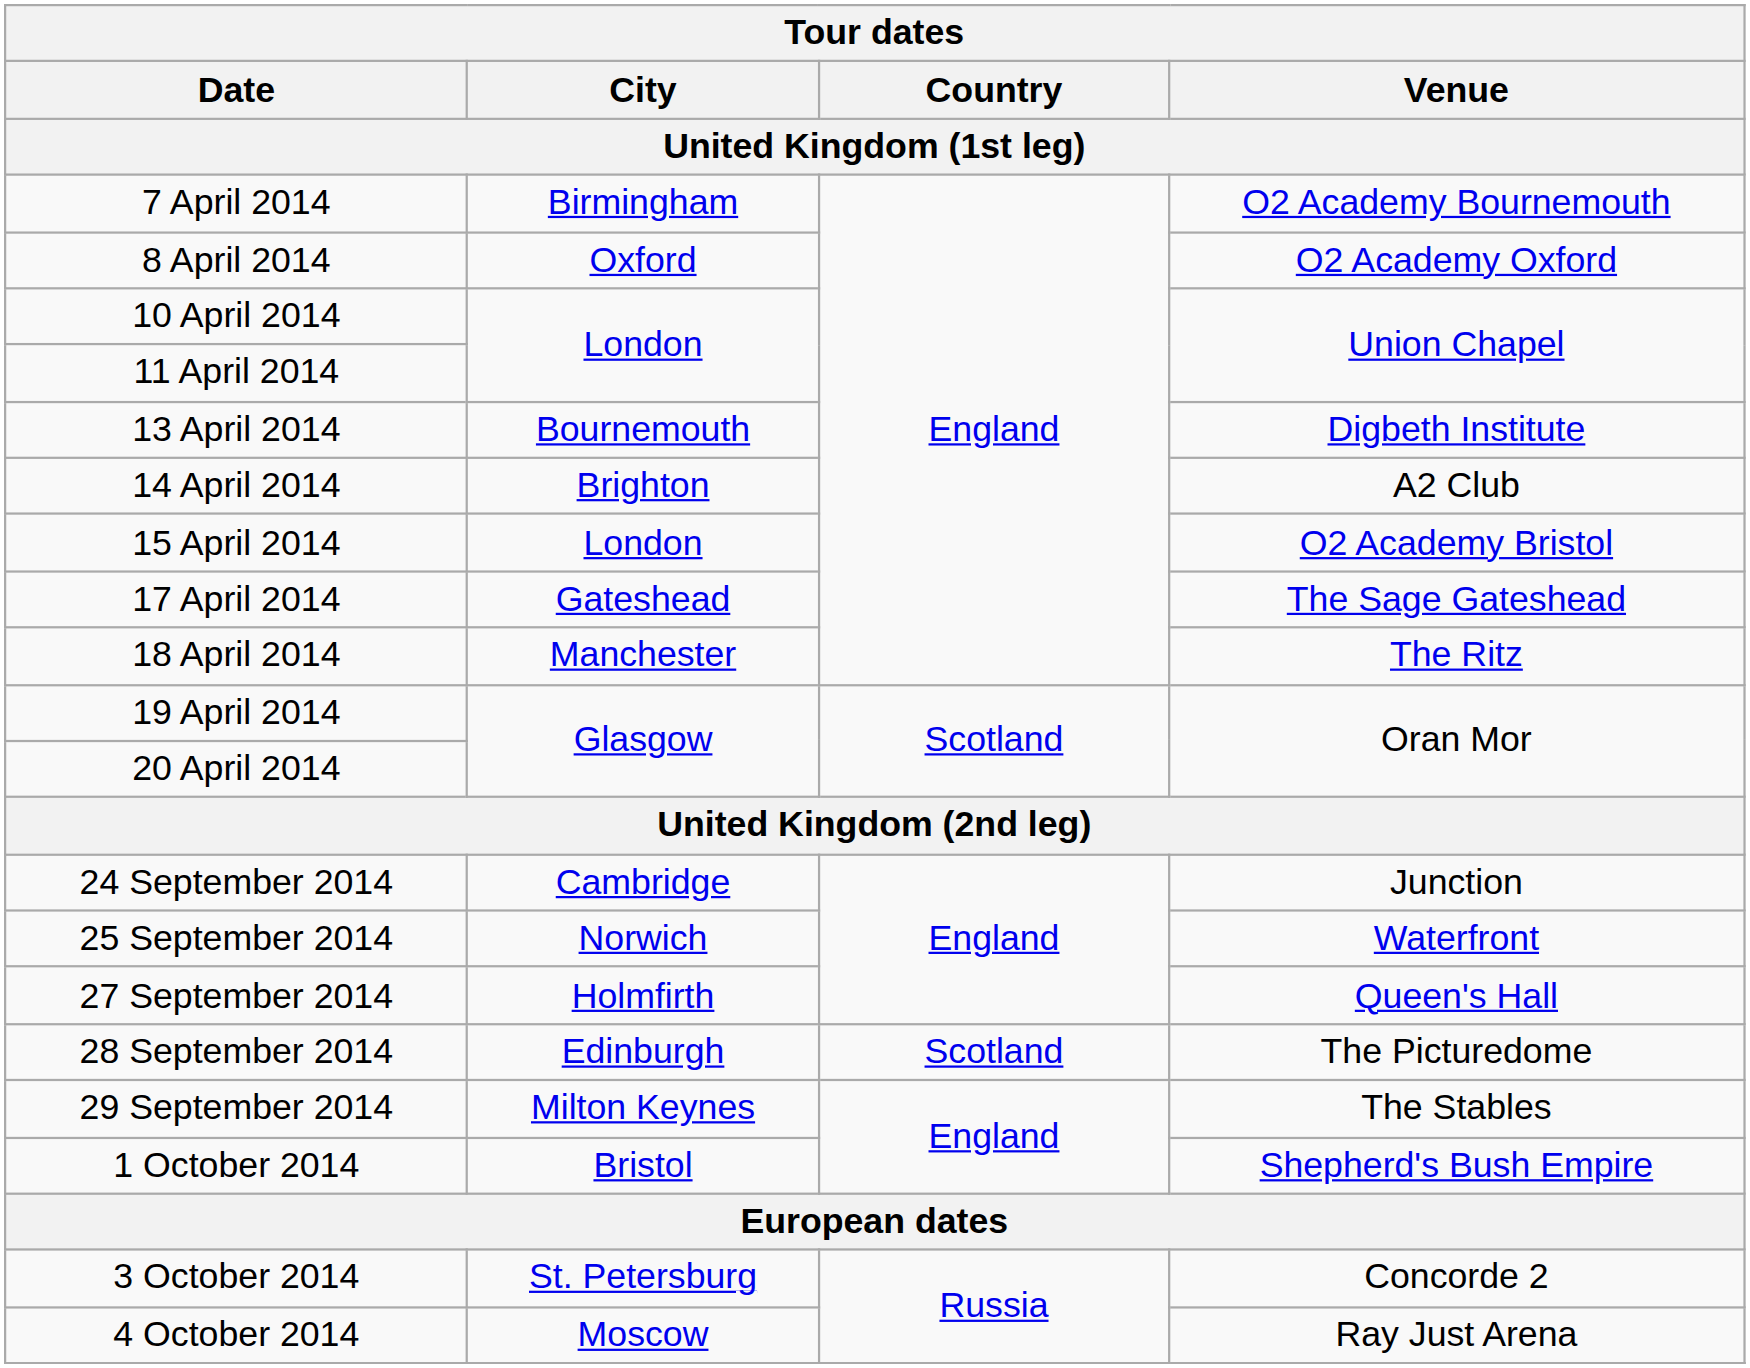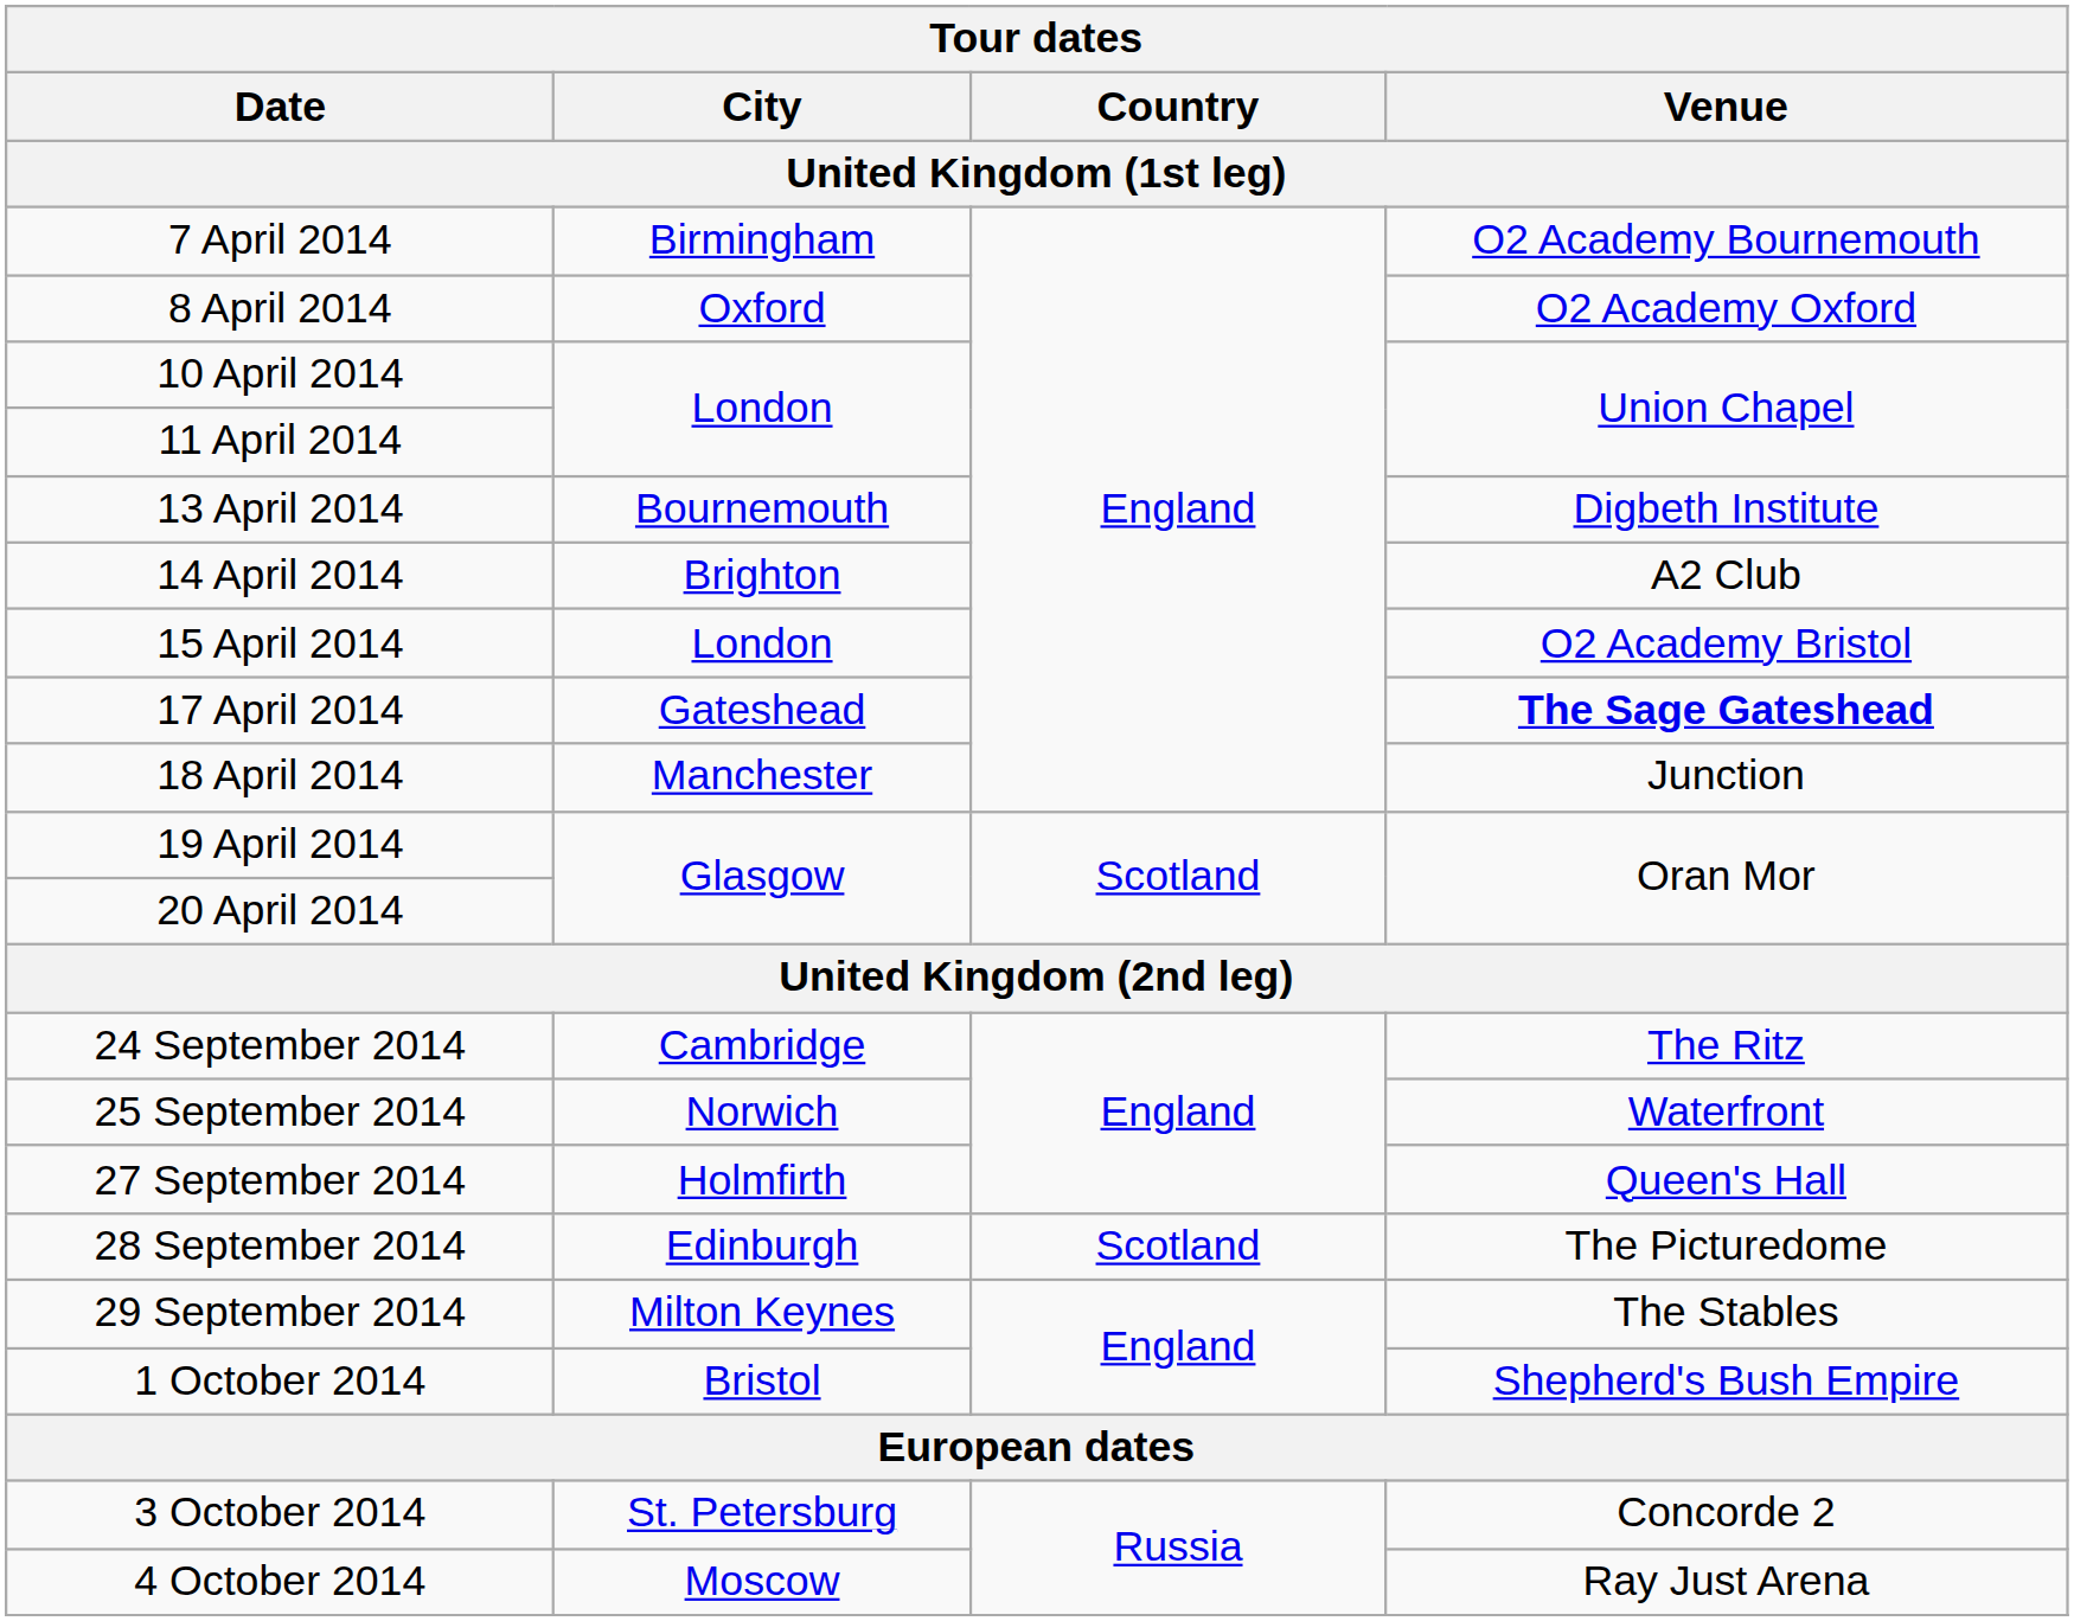 <table class="wikitable collapsible collapsed" style="text-align:center;">
 <tr>
 <th colspan=4>Tour dates</th>
 </tr>
 <tr>
 <th style="width:200px;">Date</th>
 <th style="width:150px;">City</th>
 <th style="width:150px;">Country</th>
 <th style="width:250px;">Venue</th>
 </tr>
 <tr>
 <th colspan="9">United Kingdom (1st leg)</th>
 </tr>
 <tr>
 <td>7 April 2014</td>
 <td><a href='#'>Birmingham</a></td>
 <td rowspan="9"><a href='#'>England</a></td>
 <td><a href='#'>O2 Academy Bournemouth</a></td>
 </tr>
 <tr>
 <td>8 April 2014</td>
 <td><a href='#'>Oxford</a></td>
 <td><a href='#'>O2 Academy Oxford</a></td>
 </tr>
 <tr>
 <td>10 April 2014</td>
 <td rowspan="2"><a href='#'>London</a></td>
 <td rowspan="2"><a href='#'>Union Chapel</a></td>
 </tr>
 <tr>
 <td>11 April 2014</td>
 </tr>
 <tr>
 <td>13 April 2014</td>
 <td><a href='#'>Bournemouth</a></td>
 <td><a href='#'>Digbeth Institute</a></td>
 </tr>
 <tr>
 <td>14 April 2014</td>
 <td><a href='#'>Brighton</a></td>
 <td>A2 Club</td>
 </tr>
 <tr>
 <td>15 April 2014</td>
 <td><a href='#'>London</a></td>
 <td><a href='#'>O2 Academy Bristol</a></td>
 </tr>
 <tr>
 <td>17 April 2014</td>
 <td><a href='#'>Gateshead</a></td>
-<td><a href='#'>The Sage Gateshead</a></td>
+<td><strong><a href='#'>The Sage Gateshead</a></strong></td>
 </tr>
 <tr>
 <td>18 April 2014</td>
 <td><a href='#'>Manchester</a></td>
-<td><a href='#'>The Ritz</a></td>
+<td>Junction</td>
 </tr>
 <tr>
 <td>19 April 2014</td>
 <td rowspan="2"><a href='#'>Glasgow</a></td>
 <td rowspan="2"><a href='#'>Scotland</a></td>
 <td rowspan="2">Oran Mor</td>
 </tr>
 <tr>
 <td>20 April 2014</td>
 </tr>
 <tr>
 <th colspan="9">United Kingdom (2nd leg)</th>
 </tr>
 <tr>
 <td>24 September 2014</td>
 <td><a href='#'>Cambridge</a></td>
 <td rowspan="3"><a href='#'>England</a></td>
-<td>Junction</td>
+<td><a href='#'>The Ritz</a></td>
 </tr>
 <tr>
 <td>25 September 2014</td>
 <td><a href='#'>Norwich</a></td>
 <td><a href='#'>Waterfront</a></td>
 </tr>
 <tr>
 <td>27 September 2014</td>
 <td><a href='#'>Holmfirth</a></td>
 <td><a href='#'>Queen's Hall</a></td>
 </tr>
 <tr>
 <td>28 September 2014</td>
 <td><a href='#'>Edinburgh</a></td>
 <td><a href='#'>Scotland</a></td>
 <td>The Picturedome</td>
 </tr>
 <tr>
 <td>29 September 2014</td>
 <td><a href='#'>Milton Keynes</a></td>
 <td rowspan="2"><a href='#'>England</a></td>
 <td>The Stables</td>
 </tr>
 <tr>
 <td>1 October 2014</td>
 <td><a href='#'>Bristol</a></td>
 <td><a href='#'>Shepherd's Bush Empire</a></td>
 </tr>
 <tr>
 <th colspan="4">European dates</th>
 </tr>
 <tr>
 <td>3 October 2014</td>
 <td><a href='#'>St. Petersburg</a></td>
 <td rowspan="2"><a href='#'>Russia</a></td>
 <td>Concorde 2</td>
 </tr>
 <tr>
 <td>4 October 2014</td>
 <td><a href='#'>Moscow</a></td>
 <td>Ray Just Arena</td>
 </tr>
 <tr>
 </tr>
 </table>
